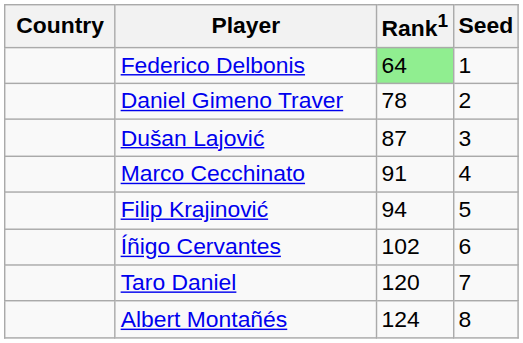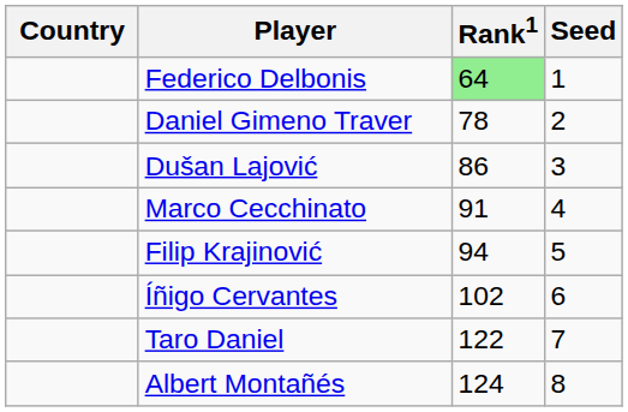 <table class="sortable wikitable">
 <tr>
 <th width="70">Country</th>
 <th width="175">Player</th>
 <th>Rank<sup>1</sup></th>
 <th>Seed</th>
 </tr>
 <tr>
 <td></td>
 <td><a href='#'>Federico Delbonis</a></td>
 <td style="background: lightgreen;">64</td>
 <td>1</td>
 </tr>
 <tr>
 <td></td>
 <td><a href='#'>Daniel Gimeno Traver</a></td>
 <td>78</td>
 <td>2</td>
 </tr>
 <tr>
 <td></td>
 <td><a href='#'>Dušan Lajović</a></td>
-<td>87</td>
+<td>86</td>
 <td>3</td>
 </tr>
 <tr>
 <td></td>
 <td><a href='#'>Marco Cecchinato</a></td>
 <td>91</td>
 <td>4</td>
 </tr>
 <tr>
 <td></td>
 <td><a href='#'>Filip Krajinović</a></td>
 <td>94</td>
 <td>5</td>
 </tr>
 <tr>
 <td></td>
 <td><a href='#'>Íñigo Cervantes</a></td>
 <td>102</td>
 <td>6</td>
 </tr>
 <tr>
 <td></td>
 <td><a href='#'>Taro Daniel</a></td>
-<td>120</td>
+<td>122</td>
 <td>7</td>
 </tr>
 <tr>
 <td></td>
 <td><a href='#'>Albert Montañés</a></td>
 <td>124</td>
 <td>8</td>
 </tr>
 </table>
